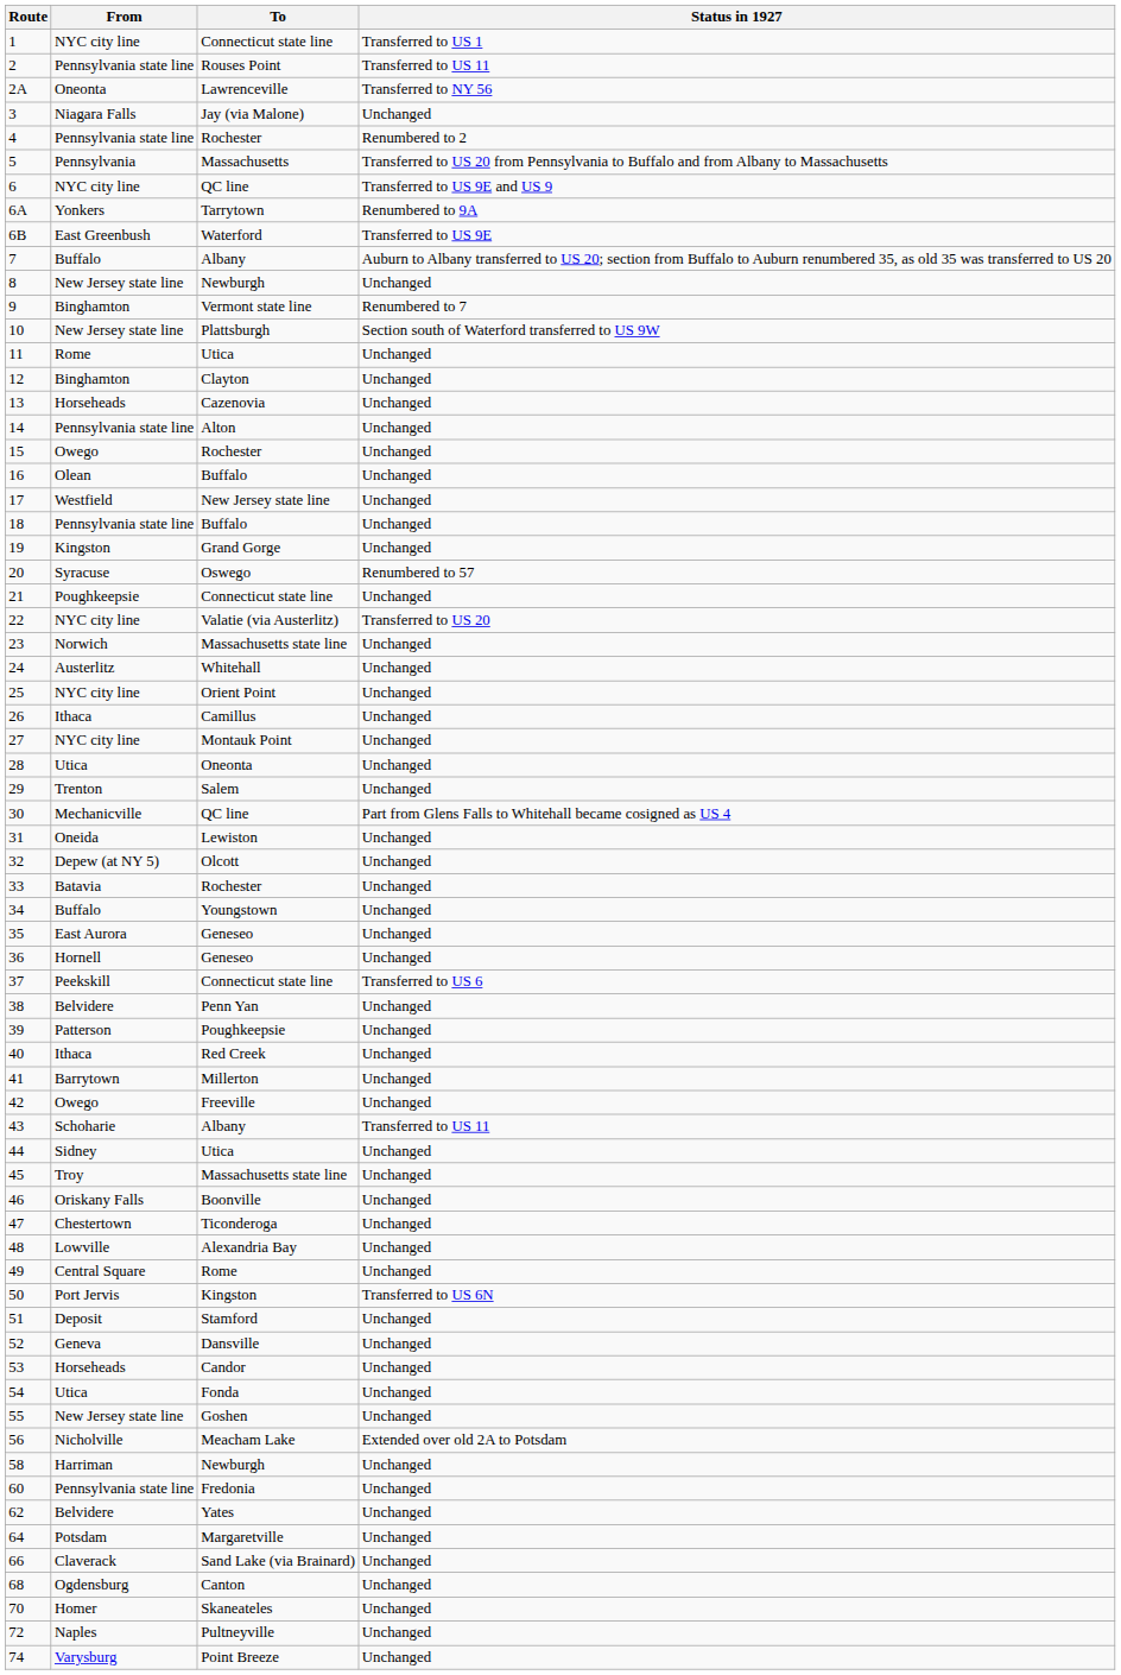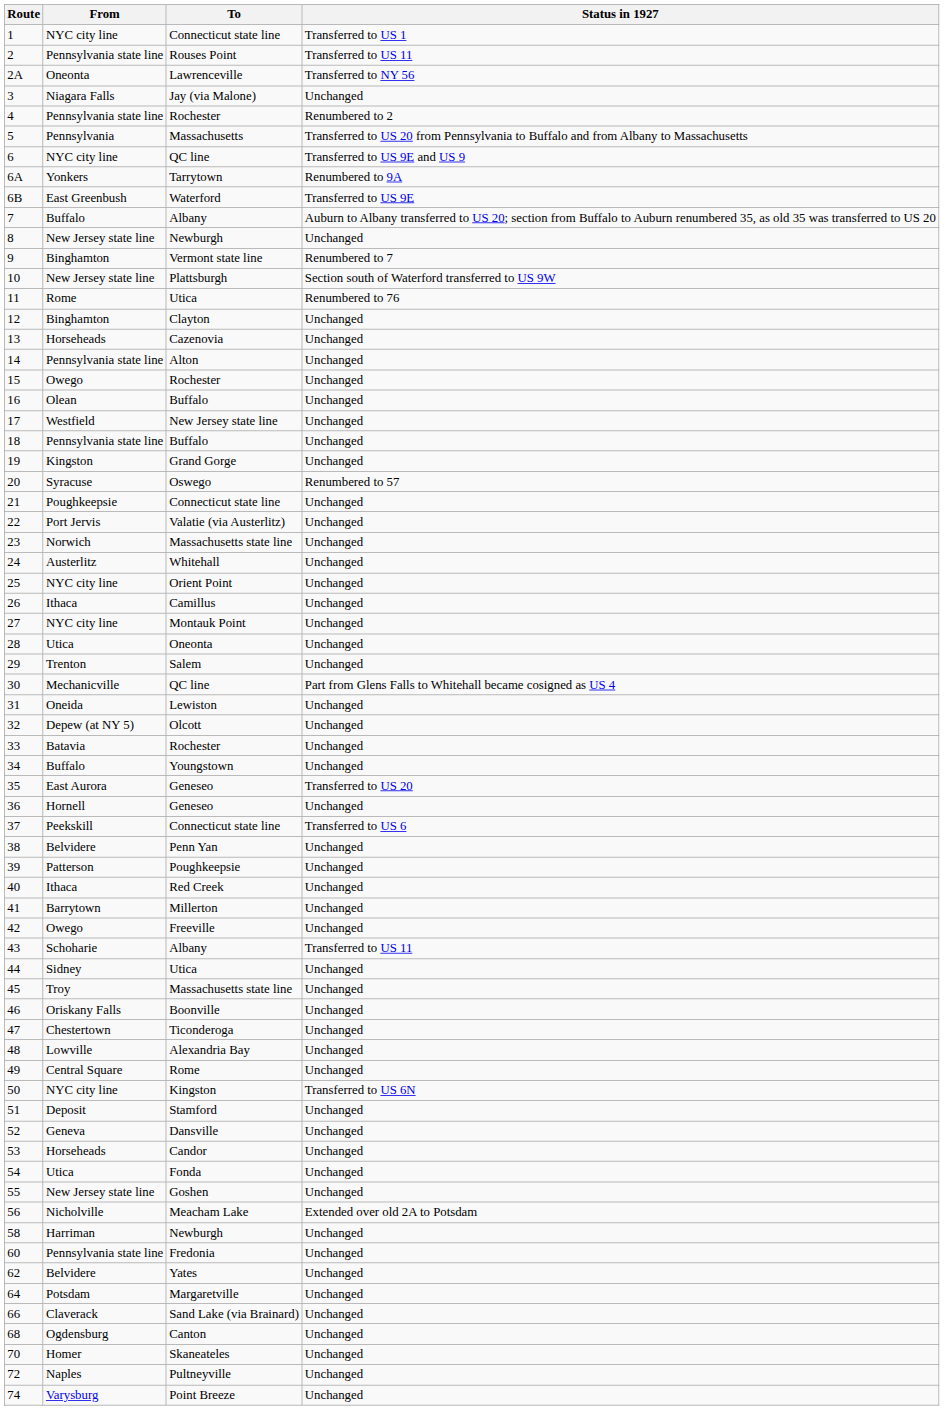 <table class=wikitable>
 <tr>
 <th>Route</th>
 <th>From</th>
 <th>To</th>
 <th>Status in 1927</th>
 </tr>
 <tr>
 <td>1</td>
 <td>NYC city line</td>
 <td>Connecticut state line</td>
 <td>Transferred to <a href='#'>US 1</a></td>
 </tr>
 <tr>
 <td>2</td>
 <td>Pennsylvania state line</td>
 <td>Rouses Point</td>
 <td>Transferred to <a href='#'>US 11</a></td>
 </tr>
 <tr>
 <td>2A</td>
 <td>Oneonta</td>
 <td>Lawrenceville</td>
 <td>Transferred to <a href='#'>NY 56</a></td>
 </tr>
 <tr>
 <td>3</td>
 <td>Niagara Falls</td>
 <td>Jay (via Malone)</td>
 <td>Unchanged</td>
 </tr>
 <tr>
 <td>4</td>
 <td>Pennsylvania state line</td>
 <td>Rochester</td>
 <td>Renumbered to 2</td>
 </tr>
 <tr>
 <td>5</td>
 <td>Pennsylvania</td>
 <td>Massachusetts</td>
 <td>Transferred to <a href='#'>US 20</a> from Pennsylvania to Buffalo and from Albany to Massachusetts</td>
 </tr>
 <tr>
 <td>6</td>
 <td>NYC city line</td>
 <td>QC line</td>
 <td>Transferred to <a href='#'>US 9E</a> and <a href='#'>US 9</a></td>
 </tr>
 <tr>
 <td>6A</td>
 <td>Yonkers</td>
 <td>Tarrytown</td>
 <td>Renumbered to <a href='#'>9A</a></td>
 </tr>
 <tr>
 <td>6B</td>
 <td>East Greenbush</td>
 <td>Waterford</td>
 <td>Transferred to <a href='#'>US 9E</a></td>
 </tr>
 <tr>
 <td>7</td>
 <td>Buffalo</td>
 <td>Albany</td>
 <td>Auburn to Albany transferred to <a href='#'>US 20</a>; section from Buffalo to Auburn renumbered 35, as old 35 was transferred to US 20</td>
 </tr>
 <tr>
 <td>8</td>
 <td>New Jersey state line</td>
 <td>Newburgh</td>
 <td>Unchanged</td>
 </tr>
 <tr>
 <td>9</td>
 <td>Binghamton</td>
 <td>Vermont state line</td>
 <td>Renumbered to 7</td>
 </tr>
 <tr>
 <td>10</td>
 <td>New Jersey state line</td>
 <td>Plattsburgh</td>
 <td>Section south of Waterford transferred to <a href='#'>US 9W</a></td>
 </tr>
 <tr>
 <td>11</td>
 <td>Rome</td>
 <td>Utica</td>
-<td>Unchanged</td>
+<td>Renumbered to 76</td>
 </tr>
 <tr>
 <td>12</td>
 <td>Binghamton</td>
 <td>Clayton</td>
 <td>Unchanged</td>
 </tr>
 <tr>
 <td>13</td>
 <td>Horseheads</td>
 <td>Cazenovia</td>
 <td>Unchanged</td>
 </tr>
 <tr>
 <td>14</td>
 <td>Pennsylvania state line</td>
 <td>Alton</td>
 <td>Unchanged</td>
 </tr>
 <tr>
 <td>15</td>
 <td>Owego</td>
 <td>Rochester</td>
 <td>Unchanged</td>
 </tr>
 <tr>
 <td>16</td>
 <td>Olean</td>
 <td>Buffalo</td>
 <td>Unchanged</td>
 </tr>
 <tr>
 <td>17</td>
 <td>Westfield</td>
 <td>New Jersey state line</td>
 <td>Unchanged</td>
 </tr>
 <tr>
 <td>18</td>
 <td>Pennsylvania state line</td>
 <td>Buffalo</td>
 <td>Unchanged</td>
 </tr>
 <tr>
 <td>19</td>
 <td>Kingston</td>
 <td>Grand Gorge</td>
 <td>Unchanged</td>
 </tr>
 <tr>
 <td>20</td>
 <td>Syracuse</td>
 <td>Oswego</td>
 <td>Renumbered to 57</td>
 </tr>
 <tr>
 <td>21</td>
 <td>Poughkeepsie</td>
 <td>Connecticut state line</td>
 <td>Unchanged</td>
 </tr>
 <tr>
 <td>22</td>
-<td>NYC city line</td>
+<td>Port Jervis</td>
 <td>Valatie (via Austerlitz)</td>
-<td>Transferred to <a href='#'>US 20</a></td>
+<td>Unchanged</td>
 </tr>
 <tr>
 <td>23</td>
 <td>Norwich</td>
 <td>Massachusetts state line</td>
 <td>Unchanged</td>
 </tr>
 <tr>
 <td>24</td>
 <td>Austerlitz</td>
 <td>Whitehall</td>
 <td>Unchanged</td>
 </tr>
 <tr>
 <td>25</td>
 <td>NYC city line</td>
 <td>Orient Point</td>
 <td>Unchanged</td>
 </tr>
 <tr>
 <td>26</td>
 <td>Ithaca</td>
 <td>Camillus</td>
 <td>Unchanged</td>
 </tr>
 <tr>
 <td>27</td>
 <td>NYC city line</td>
 <td>Montauk Point</td>
 <td>Unchanged</td>
 </tr>
 <tr>
 <td>28</td>
 <td>Utica</td>
 <td>Oneonta</td>
 <td>Unchanged</td>
 </tr>
 <tr>
 <td>29</td>
 <td>Trenton</td>
 <td>Salem</td>
 <td>Unchanged</td>
 </tr>
 <tr>
 <td>30</td>
 <td>Mechanicville</td>
 <td>QC line</td>
 <td>Part from Glens Falls to Whitehall became cosigned as <a href='#'>US 4</a></td>
 </tr>
 <tr>
 <td>31</td>
 <td>Oneida</td>
 <td>Lewiston</td>
 <td>Unchanged</td>
 </tr>
 <tr>
 <td>32</td>
 <td>Depew (at NY 5)</td>
 <td>Olcott</td>
 <td>Unchanged</td>
 </tr>
 <tr>
 <td>33</td>
 <td>Batavia</td>
 <td>Rochester</td>
 <td>Unchanged</td>
 </tr>
 <tr>
 <td>34</td>
 <td>Buffalo</td>
 <td>Youngstown</td>
 <td>Unchanged</td>
 </tr>
 <tr>
 <td>35</td>
 <td>East Aurora</td>
 <td>Geneseo</td>
-<td>Unchanged</td>
+<td>Transferred to <a href='#'>US 20</a></td>
 </tr>
 <tr>
 <td>36</td>
 <td>Hornell</td>
 <td>Geneseo</td>
 <td>Unchanged</td>
 </tr>
 <tr>
 <td>37</td>
 <td>Peekskill</td>
 <td>Connecticut state line</td>
 <td>Transferred to <a href='#'>US 6</a></td>
 </tr>
 <tr>
 <td>38</td>
 <td>Belvidere</td>
 <td>Penn Yan</td>
 <td>Unchanged</td>
 </tr>
 <tr>
 <td>39</td>
 <td>Patterson</td>
 <td>Poughkeepsie</td>
 <td>Unchanged</td>
 </tr>
 <tr>
 <td>40</td>
 <td>Ithaca</td>
 <td>Red Creek</td>
 <td>Unchanged</td>
 </tr>
 <tr>
 <td>41</td>
 <td>Barrytown</td>
 <td>Millerton</td>
 <td>Unchanged</td>
 </tr>
 <tr>
 <td>42</td>
 <td>Owego</td>
 <td>Freeville</td>
 <td>Unchanged</td>
 </tr>
 <tr>
 <td>43</td>
 <td>Schoharie</td>
 <td>Albany</td>
 <td>Transferred to <a href='#'>US 11</a></td>
 </tr>
 <tr>
 <td>44</td>
 <td>Sidney</td>
 <td>Utica</td>
 <td>Unchanged</td>
 </tr>
 <tr>
 <td>45</td>
 <td>Troy</td>
 <td>Massachusetts state line</td>
 <td>Unchanged</td>
 </tr>
 <tr>
 <td>46</td>
 <td>Oriskany Falls</td>
 <td>Boonville</td>
 <td>Unchanged</td>
 </tr>
 <tr>
 <td>47</td>
 <td>Chestertown</td>
 <td>Ticonderoga</td>
 <td>Unchanged</td>
 </tr>
 <tr>
 <td>48</td>
 <td>Lowville</td>
 <td>Alexandria Bay</td>
 <td>Unchanged</td>
 </tr>
 <tr>
 <td>49</td>
 <td>Central Square</td>
 <td>Rome</td>
 <td>Unchanged</td>
 </tr>
 <tr>
 <td>50</td>
-<td>Port Jervis</td>
+<td>NYC city line</td>
 <td>Kingston</td>
 <td>Transferred to <a href='#'>US 6N</a></td>
 </tr>
 <tr>
 <td>51</td>
 <td>Deposit</td>
 <td>Stamford</td>
 <td>Unchanged</td>
 </tr>
 <tr>
 <td>52</td>
 <td>Geneva</td>
 <td>Dansville</td>
 <td>Unchanged</td>
 </tr>
 <tr>
 <td>53</td>
 <td>Horseheads</td>
 <td>Candor</td>
 <td>Unchanged</td>
 </tr>
 <tr>
 <td>54</td>
 <td>Utica</td>
 <td>Fonda</td>
 <td>Unchanged</td>
 </tr>
 <tr>
 <td>55</td>
 <td>New Jersey state line</td>
 <td>Goshen</td>
 <td>Unchanged</td>
 </tr>
 <tr>
 <td>56</td>
 <td>Nicholville</td>
 <td>Meacham Lake</td>
 <td>Extended over old 2A to Potsdam</td>
 </tr>
 <tr>
 <td>58</td>
 <td>Harriman</td>
 <td>Newburgh</td>
 <td>Unchanged</td>
 </tr>
 <tr>
 <td>60</td>
 <td>Pennsylvania state line</td>
 <td>Fredonia</td>
 <td>Unchanged</td>
 </tr>
 <tr>
 <td>62</td>
 <td>Belvidere</td>
 <td>Yates</td>
 <td>Unchanged</td>
 </tr>
 <tr>
 <td>64</td>
 <td>Potsdam</td>
 <td>Margaretville</td>
 <td>Unchanged</td>
 </tr>
 <tr>
 <td>66</td>
 <td>Claverack</td>
 <td>Sand Lake (via Brainard)</td>
 <td>Unchanged</td>
 </tr>
 <tr>
 <td>68</td>
 <td>Ogdensburg</td>
 <td>Canton</td>
 <td>Unchanged</td>
 </tr>
 <tr>
 <td>70</td>
 <td>Homer</td>
 <td>Skaneateles</td>
 <td>Unchanged</td>
 </tr>
 <tr>
 <td>72</td>
 <td>Naples</td>
 <td>Pultneyville</td>
 <td>Unchanged</td>
 </tr>
 <tr>
 <td>74</td>
 <td><a href='#'>Varysburg</a></td>
 <td>Point Breeze</td>
 <td>Unchanged</td>
 </tr>
 </table>
